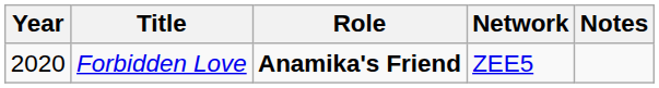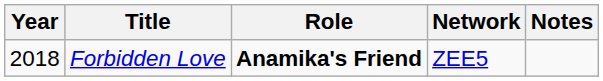 <table class="wikitable">
 <tr>
 <th>Year</th>
 <th>Title</th>
 <th>Role</th>
 <th>Network</th>
 <th>Notes</th>
 </tr>
 <tr>
-<td>2020</td>
+<td>2018</td>
 <td><em><a href='#'>Forbidden Love</a></em></td>
 <td><strong>Anamika's Friend</strong></td>
 <td><a href='#'>ZEE5</a></td>
 <td></td>
 </tr>
 </table>
